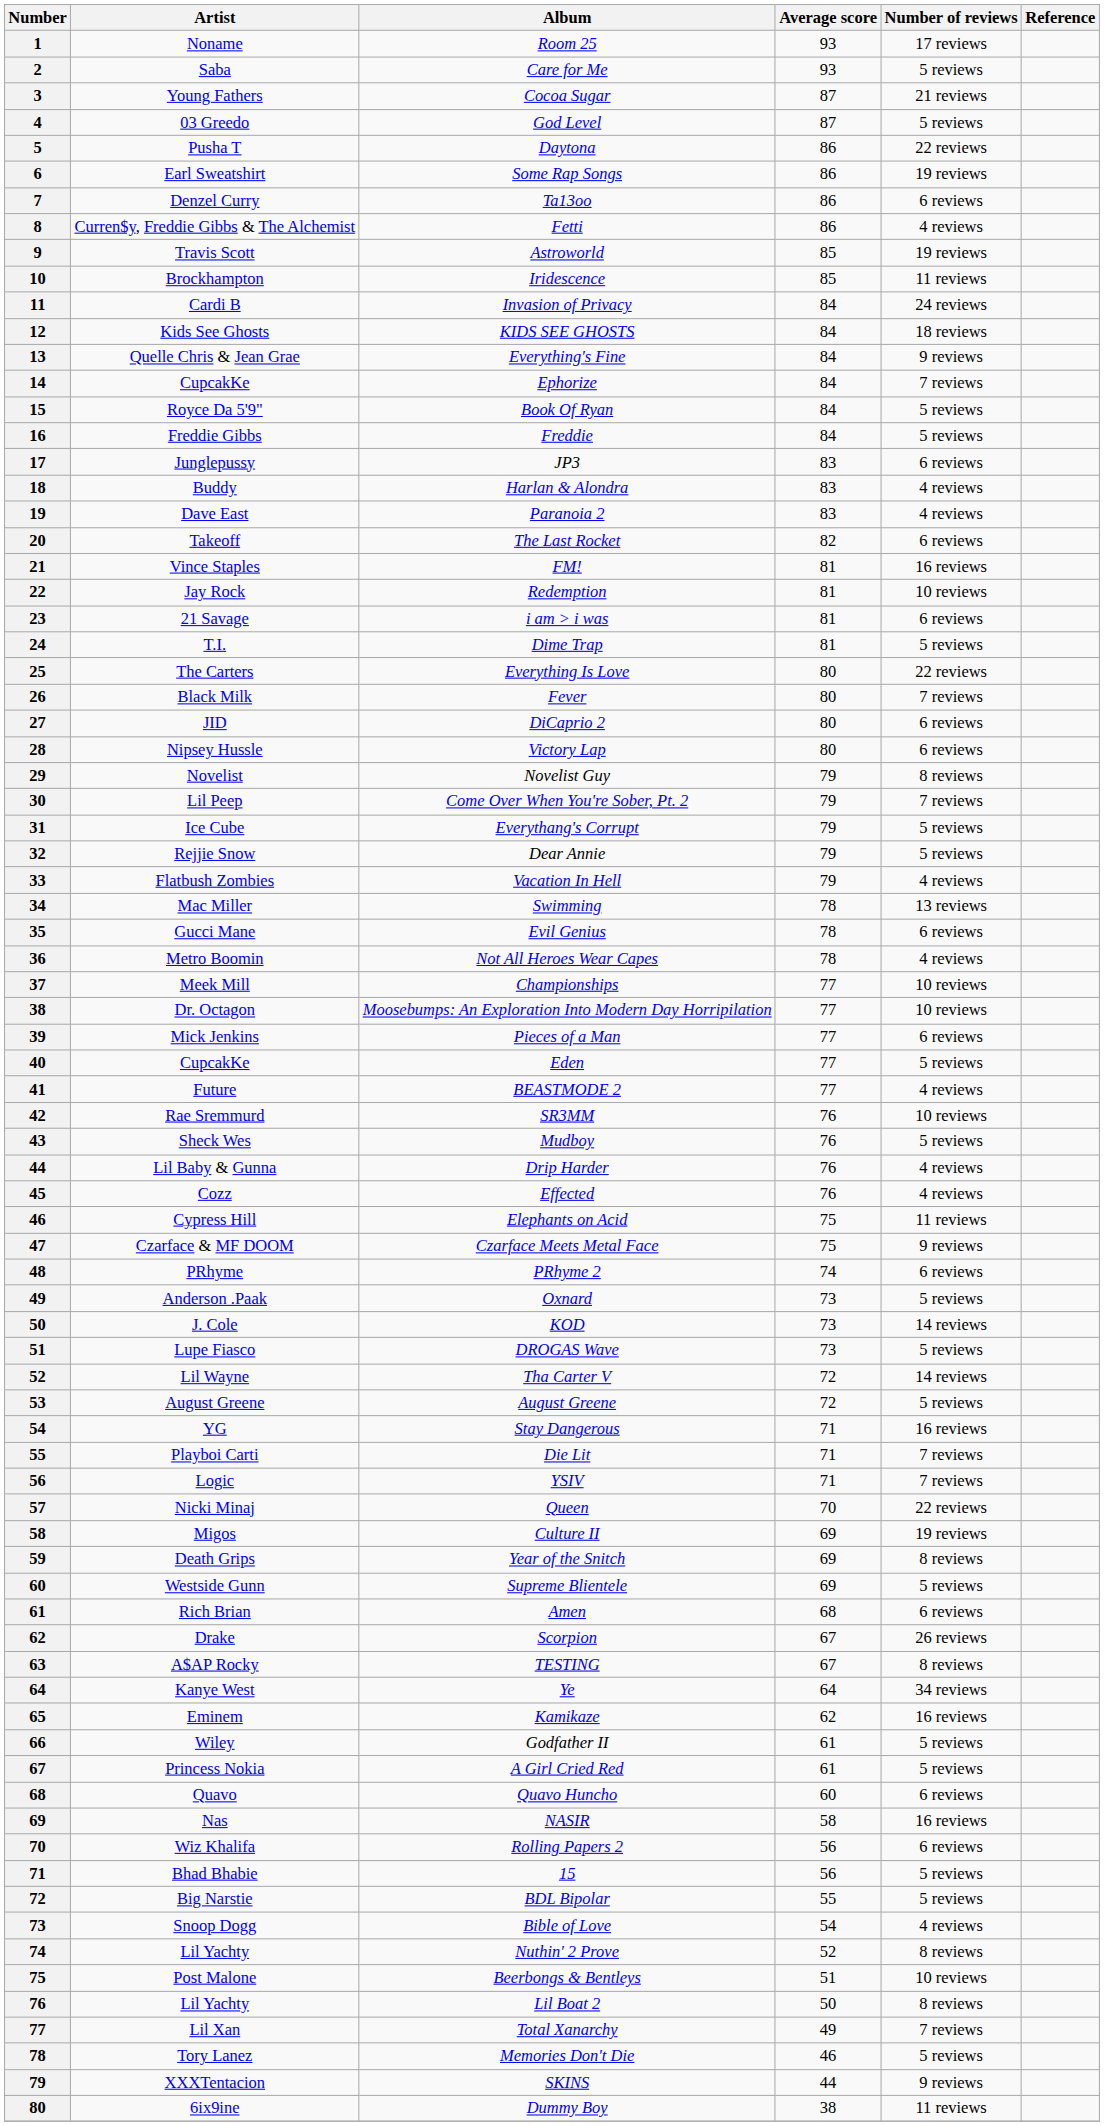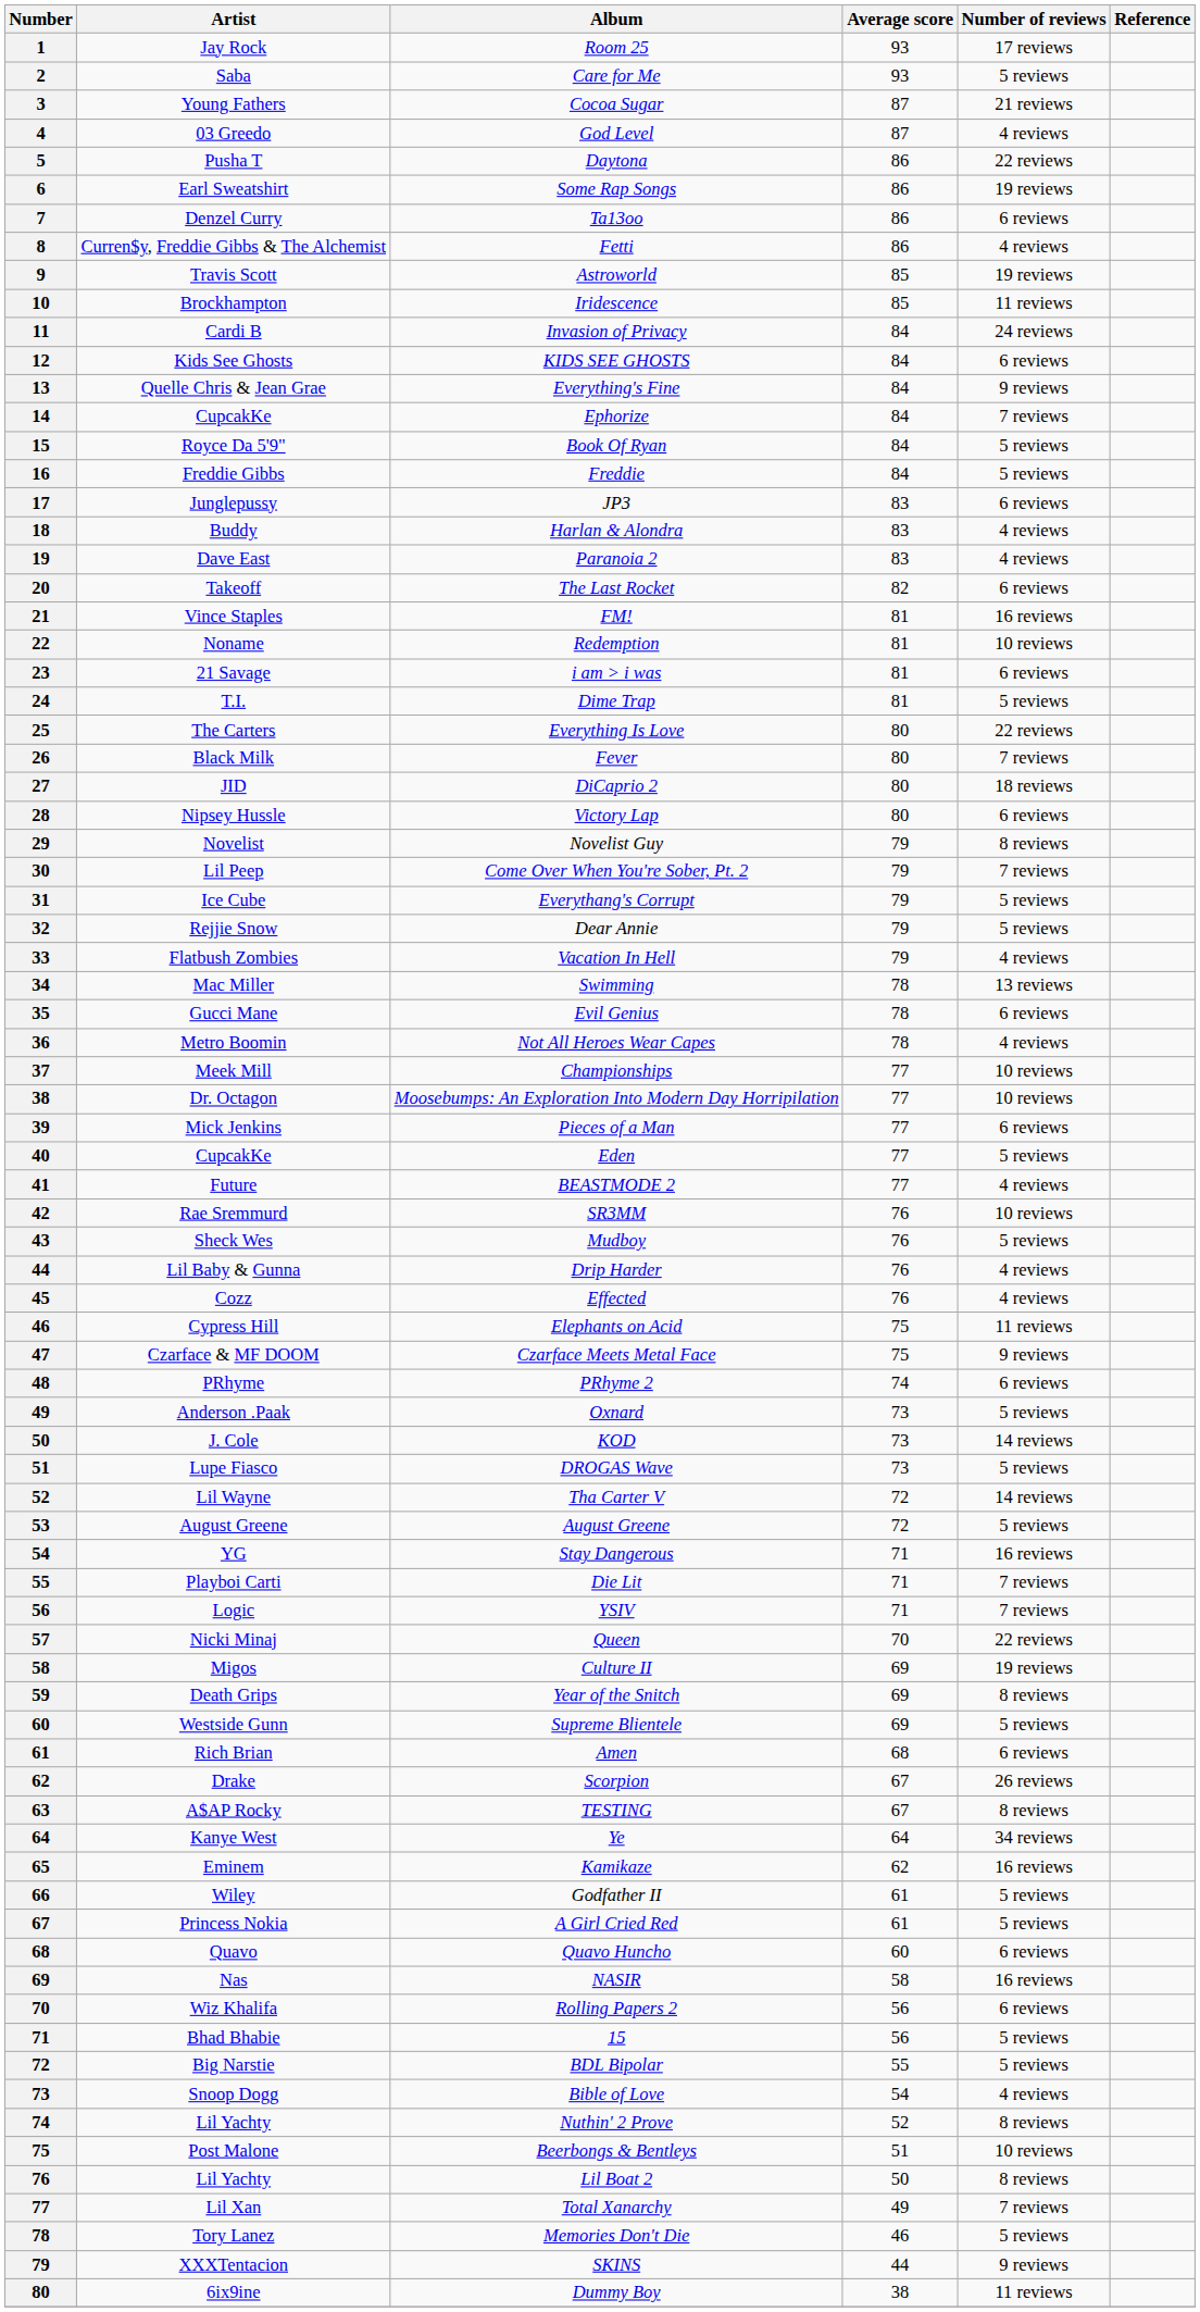 <table class="wikitable sortable" style="text-align:center;">
 <tr>
 <th scope="col">Number</th>
 <th scope="col">Artist</th>
 <th scope="col">Album</th>
 <th scope="col">Average score</th>
 <th scope="col">Number of reviews</th>
 <th scope="col">Reference</th>
 </tr>
 <tr>
 <th scope="row">1</th>
-<td><a href='#'>Noname</a></td>
+<td><a href='#'>Jay Rock</a></td>
 <td><em><a href='#'>Room 25</a></em></td>
 <td>93</td>
 <td>17 reviews</td>
 <td></td>
 </tr>
 <tr>
 <th scope="row">2</th>
 <td><a href='#'>Saba</a></td>
 <td><em><a href='#'>Care for Me</a></em></td>
 <td>93</td>
 <td>5 reviews</td>
 <td></td>
 </tr>
 <tr>
 <th scope="row">3</th>
 <td><a href='#'>Young Fathers</a></td>
 <td><em><a href='#'>Cocoa Sugar</a></em></td>
 <td>87</td>
 <td>21 reviews</td>
 <td></td>
 </tr>
 <tr>
 <th scope="row">4</th>
 <td><a href='#'>03 Greedo</a></td>
 <td><em><a href='#'>God Level</a></em></td>
 <td>87</td>
-<td>5 reviews</td>
+<td>4 reviews</td>
 <td></td>
 </tr>
 <tr>
 <th scope="row">5</th>
 <td><a href='#'>Pusha T</a></td>
 <td><em><a href='#'>Daytona</a></em></td>
 <td>86</td>
 <td>22 reviews</td>
 <td></td>
 </tr>
 <tr>
 <th scope="row">6</th>
 <td><a href='#'>Earl Sweatshirt</a></td>
 <td><em><a href='#'>Some Rap Songs</a></em></td>
 <td>86</td>
 <td>19 reviews</td>
 <td></td>
 </tr>
 <tr>
 <th scope="row">7</th>
 <td><a href='#'>Denzel Curry</a></td>
 <td><em><a href='#'>Ta13oo</a></em></td>
 <td>86</td>
 <td>6 reviews</td>
 <td></td>
 </tr>
 <tr>
 <th scope="row">8</th>
 <td><a href='#'>Curren$y</a>, <a href='#'>Freddie Gibbs</a> & <a href='#'>The Alchemist</a></td>
 <td><em><a href='#'>Fetti</a></em></td>
 <td>86</td>
 <td>4 reviews</td>
 <td></td>
 </tr>
 <tr>
 <th scope="row">9</th>
 <td><a href='#'>Travis Scott</a></td>
 <td><em><a href='#'>Astroworld</a></em></td>
 <td>85</td>
 <td>19 reviews</td>
 <td></td>
 </tr>
 <tr>
 <th scope="row">10</th>
 <td><a href='#'>Brockhampton</a></td>
 <td><em><a href='#'>Iridescence</a></em></td>
 <td>85</td>
 <td>11 reviews</td>
 <td></td>
 </tr>
 <tr>
 <th scope="row">11</th>
 <td><a href='#'>Cardi B</a></td>
 <td><em><a href='#'>Invasion of Privacy</a></em></td>
 <td>84</td>
 <td>24 reviews</td>
 <td></td>
 </tr>
 <tr>
 <th scope="row">12</th>
 <td><a href='#'>Kids See Ghosts</a></td>
 <td><em><a href='#'>KIDS SEE GHOSTS</a></em></td>
 <td>84</td>
-<td>18 reviews</td>
+<td>6 reviews</td>
 <td></td>
 </tr>
 <tr>
 <th scope="row">13</th>
 <td><a href='#'>Quelle Chris</a> & <a href='#'>Jean Grae</a></td>
 <td><em><a href='#'>Everything's Fine</a></em></td>
 <td>84</td>
 <td>9 reviews</td>
 <td></td>
 </tr>
 <tr>
 <th scope="row">14</th>
 <td><a href='#'>CupcakKe</a></td>
 <td><em><a href='#'>Ephorize</a></em></td>
 <td>84</td>
 <td>7 reviews</td>
 <td></td>
 </tr>
 <tr>
 <th scope="row">15</th>
 <td><a href='#'>Royce Da 5'9"</a></td>
 <td><em><a href='#'>Book Of Ryan</a></em></td>
 <td>84</td>
 <td>5 reviews</td>
 <td></td>
 </tr>
 <tr>
 <th scope="row">16</th>
 <td><a href='#'>Freddie Gibbs</a></td>
 <td><em><a href='#'>Freddie</a></em></td>
 <td>84</td>
 <td>5 reviews</td>
 <td></td>
 </tr>
 <tr>
 <th scope="row">17</th>
 <td><a href='#'>Junglepussy</a></td>
 <td><em>JP3</em></td>
 <td>83</td>
 <td>6 reviews</td>
 <td></td>
 </tr>
 <tr>
 <th scope="row">18</th>
 <td><a href='#'>Buddy</a></td>
 <td><em><a href='#'>Harlan & Alondra</a></em></td>
 <td>83</td>
 <td>4 reviews</td>
 <td></td>
 </tr>
 <tr>
 <th scope="row">19</th>
 <td><a href='#'>Dave East</a></td>
 <td><em><a href='#'>Paranoia 2</a></em></td>
 <td>83</td>
 <td>4 reviews</td>
 <td></td>
 </tr>
 <tr>
 <th scope="row">20</th>
 <td><a href='#'>Takeoff</a></td>
 <td><em><a href='#'>The Last Rocket</a></em></td>
 <td>82</td>
 <td>6 reviews</td>
 <td></td>
 </tr>
 <tr>
 <th scope="row">21</th>
 <td><a href='#'>Vince Staples</a></td>
 <td><em><a href='#'>FM!</a></em></td>
 <td>81</td>
 <td>16 reviews</td>
 <td></td>
 </tr>
 <tr>
 <th scope="row">22</th>
-<td><a href='#'>Jay Rock</a></td>
+<td><a href='#'>Noname</a></td>
 <td><em><a href='#'>Redemption</a></em></td>
 <td>81</td>
 <td>10 reviews</td>
 <td></td>
 </tr>
 <tr>
 <th scope="row">23</th>
 <td><a href='#'>21 Savage</a></td>
 <td><em><a href='#'>i am > i was</a></em></td>
 <td>81</td>
 <td>6 reviews</td>
 <td></td>
 </tr>
 <tr>
 <th scope="row">24</th>
 <td><a href='#'>T.I.</a></td>
 <td><em><a href='#'>Dime Trap</a></em></td>
 <td>81</td>
 <td>5 reviews</td>
 <td></td>
 </tr>
 <tr>
 <th scope="row">25</th>
 <td><a href='#'>The Carters</a></td>
 <td><em><a href='#'>Everything Is Love</a></em></td>
 <td>80</td>
 <td>22 reviews</td>
 <td></td>
 </tr>
 <tr>
 <th scope="row">26</th>
 <td><a href='#'>Black Milk</a></td>
 <td><em><a href='#'>Fever</a></em></td>
 <td>80</td>
 <td>7 reviews</td>
 <td></td>
 </tr>
 <tr>
 <th scope="row">27</th>
 <td><a href='#'>JID</a></td>
 <td><em><a href='#'>DiCaprio 2</a></em></td>
 <td>80</td>
-<td>6 reviews</td>
+<td>18 reviews</td>
 <td></td>
 </tr>
 <tr>
 <th scope="row">28</th>
 <td><a href='#'>Nipsey Hussle</a></td>
 <td><em><a href='#'>Victory Lap</a></em></td>
 <td>80</td>
 <td>6 reviews</td>
 <td></td>
 </tr>
 <tr>
 <th scope="row">29</th>
 <td><a href='#'>Novelist</a></td>
 <td><em>Novelist Guy</em></td>
 <td>79</td>
 <td>8 reviews</td>
 <td></td>
 </tr>
 <tr>
 <th scope="row">30</th>
 <td><a href='#'>Lil Peep</a></td>
 <td><em><a href='#'>Come Over When You're Sober, Pt. 2</a></em></td>
 <td>79</td>
 <td>7 reviews</td>
 <td></td>
 </tr>
 <tr>
 <th scope="row">31</th>
 <td><a href='#'>Ice Cube</a></td>
 <td><em><a href='#'>Everythang's Corrupt</a></em></td>
 <td>79</td>
 <td>5 reviews</td>
 <td></td>
 </tr>
 <tr>
 <th scope="row">32</th>
 <td><a href='#'>Rejjie Snow</a></td>
 <td><em>Dear Annie</em></td>
 <td>79</td>
 <td>5 reviews</td>
 <td></td>
 </tr>
 <tr>
 <th scope="row">33</th>
 <td><a href='#'>Flatbush Zombies</a></td>
 <td><em><a href='#'>Vacation In Hell</a></em></td>
 <td>79</td>
 <td>4 reviews</td>
 <td></td>
 </tr>
 <tr>
 <th scope="row">34</th>
 <td><a href='#'>Mac Miller</a></td>
 <td><em><a href='#'>Swimming</a></em></td>
 <td>78</td>
 <td>13 reviews</td>
 <td></td>
 </tr>
 <tr>
 <th scope="row">35</th>
 <td><a href='#'>Gucci Mane</a></td>
 <td><em><a href='#'>Evil Genius</a></em></td>
 <td>78</td>
 <td>6 reviews</td>
 <td></td>
 </tr>
 <tr>
 <th scope="row">36</th>
 <td><a href='#'>Metro Boomin</a></td>
 <td><em><a href='#'>Not All Heroes Wear Capes</a></em></td>
 <td>78</td>
 <td>4 reviews</td>
 <td></td>
 </tr>
 <tr>
 <th scope="row">37</th>
 <td><a href='#'>Meek Mill</a></td>
 <td><em><a href='#'>Championships</a></em></td>
 <td>77</td>
 <td>10 reviews</td>
 <td></td>
 </tr>
 <tr>
 <th scope="row">38</th>
 <td><a href='#'>Dr. Octagon</a></td>
 <td><em><a href='#'>Moosebumps: An Exploration Into Modern Day Horripilation</a></em></td>
 <td>77</td>
 <td>10 reviews</td>
 <td></td>
 </tr>
 <tr>
 <th scope="row">39</th>
 <td><a href='#'>Mick Jenkins</a></td>
 <td><em><a href='#'>Pieces of a Man</a></em></td>
 <td>77</td>
 <td>6 reviews</td>
 <td></td>
 </tr>
 <tr>
 <th scope="row">40</th>
 <td><a href='#'>CupcakKe</a></td>
 <td><em><a href='#'>Eden</a></em></td>
 <td>77</td>
 <td>5 reviews</td>
 <td></td>
 </tr>
 <tr>
 <th scope="row">41</th>
 <td><a href='#'>Future</a></td>
 <td><em><a href='#'>BEASTMODE 2</a></em></td>
 <td>77</td>
 <td>4 reviews</td>
 <td></td>
 </tr>
 <tr>
 <th scope="row">42</th>
 <td><a href='#'>Rae Sremmurd</a></td>
 <td><em><a href='#'>SR3MM</a></em></td>
 <td>76</td>
 <td>10 reviews</td>
 <td></td>
 </tr>
 <tr>
 <th scope="row">43</th>
 <td><a href='#'>Sheck Wes</a></td>
 <td><em><a href='#'>Mudboy</a></em></td>
 <td>76</td>
 <td>5 reviews</td>
 <td></td>
 </tr>
 <tr>
 <th scope="row">44</th>
 <td><a href='#'>Lil Baby</a> & <a href='#'>Gunna</a></td>
 <td><em><a href='#'>Drip Harder</a></em></td>
 <td>76</td>
 <td>4 reviews</td>
 <td></td>
 </tr>
 <tr>
 <th scope="row">45</th>
 <td><a href='#'>Cozz</a></td>
 <td><em><a href='#'>Effected</a></em></td>
 <td>76</td>
 <td>4 reviews</td>
 <td></td>
 </tr>
 <tr>
 <th scope="row">46</th>
 <td><a href='#'>Cypress Hill</a></td>
 <td><em><a href='#'>Elephants on Acid</a></em></td>
 <td>75</td>
 <td>11 reviews</td>
 <td></td>
 </tr>
 <tr>
 <th scope="row">47</th>
 <td><a href='#'>Czarface</a> & <a href='#'>MF DOOM</a></td>
 <td><em><a href='#'>Czarface Meets Metal Face</a></em></td>
 <td>75</td>
 <td>9 reviews</td>
 <td></td>
 </tr>
 <tr>
 <th scope="row">48</th>
 <td><a href='#'>PRhyme</a></td>
 <td><em><a href='#'>PRhyme 2</a></em></td>
 <td>74</td>
 <td>6 reviews</td>
 <td></td>
 </tr>
 <tr>
 <th scope="row">49</th>
 <td><a href='#'>Anderson .Paak</a></td>
 <td><em><a href='#'>Oxnard</a></em></td>
 <td>73</td>
 <td>5 reviews</td>
 <td></td>
 </tr>
 <tr>
 <th scope="row">50</th>
 <td><a href='#'>J. Cole</a></td>
 <td><em><a href='#'>KOD</a></em></td>
 <td>73</td>
 <td>14 reviews</td>
 <td></td>
 </tr>
 <tr>
 <th scope="row">51</th>
 <td><a href='#'>Lupe Fiasco</a></td>
 <td><em><a href='#'>DROGAS Wave</a></em></td>
 <td>73</td>
 <td>5 reviews</td>
 <td></td>
 </tr>
 <tr>
 <th scope="row">52</th>
 <td><a href='#'>Lil Wayne</a></td>
 <td><em><a href='#'>Tha Carter V</a></em></td>
 <td>72</td>
 <td>14 reviews</td>
 <td></td>
 </tr>
 <tr>
 <th scope="row">53</th>
 <td><a href='#'>August Greene</a></td>
 <td><em><a href='#'>August Greene</a></em></td>
 <td>72</td>
 <td>5 reviews</td>
 <td></td>
 </tr>
 <tr>
 <th scope="row">54</th>
 <td><a href='#'>YG</a></td>
 <td><em><a href='#'>Stay Dangerous</a></em></td>
 <td>71</td>
 <td>16 reviews</td>
 <td></td>
 </tr>
 <tr>
 <th scope="row">55</th>
 <td><a href='#'>Playboi Carti</a></td>
 <td><em><a href='#'>Die Lit</a></em></td>
 <td>71</td>
 <td>7 reviews</td>
 <td></td>
 </tr>
 <tr>
 <th scope="row">56</th>
 <td><a href='#'>Logic</a></td>
 <td><em><a href='#'>YSIV</a></em></td>
 <td>71</td>
 <td>7 reviews</td>
 <td></td>
 </tr>
 <tr>
 <th scope="row">57</th>
 <td><a href='#'>Nicki Minaj</a></td>
 <td><em><a href='#'>Queen</a></em></td>
 <td>70</td>
 <td>22 reviews</td>
 <td></td>
 </tr>
 <tr>
 <th scope="row">58</th>
 <td><a href='#'>Migos</a></td>
 <td><em><a href='#'>Culture II</a></em></td>
 <td>69</td>
 <td>19 reviews</td>
 <td></td>
 </tr>
 <tr>
 <th scope="row">59</th>
 <td><a href='#'>Death Grips</a></td>
 <td><em><a href='#'>Year of the Snitch</a></em></td>
 <td>69</td>
 <td>8 reviews</td>
 <td></td>
 </tr>
 <tr>
 <th scope="row">60</th>
 <td><a href='#'>Westside Gunn</a></td>
 <td><em><a href='#'>Supreme Blientele</a></em></td>
 <td>69</td>
 <td>5 reviews</td>
 <td></td>
 </tr>
 <tr>
 <th scope="row">61</th>
 <td><a href='#'>Rich Brian</a></td>
 <td><em><a href='#'>Amen</a></em></td>
 <td>68</td>
 <td>6 reviews</td>
 <td></td>
 </tr>
 <tr>
 <th scope="row">62</th>
 <td><a href='#'>Drake</a></td>
 <td><em><a href='#'>Scorpion</a></em></td>
 <td>67</td>
 <td>26 reviews</td>
 <td></td>
 </tr>
 <tr>
 <th scope="row">63</th>
 <td><a href='#'>A$AP Rocky</a></td>
 <td><em><a href='#'>TESTING</a></em></td>
 <td>67</td>
 <td>8 reviews</td>
 <td></td>
 </tr>
 <tr>
 <th scope="row">64</th>
 <td><a href='#'>Kanye West</a></td>
 <td><em><a href='#'>Ye</a></em></td>
 <td>64</td>
 <td>34 reviews</td>
 <td></td>
 </tr>
 <tr>
 <th scope="row">65</th>
 <td><a href='#'>Eminem</a></td>
 <td><em><a href='#'>Kamikaze</a></em></td>
 <td>62</td>
 <td>16 reviews</td>
 <td></td>
 </tr>
 <tr>
 <th scope="row">66</th>
 <td><a href='#'>Wiley</a></td>
 <td><em>Godfather II</em></td>
 <td>61</td>
 <td>5 reviews</td>
 <td></td>
 </tr>
 <tr>
 <th scope="row">67</th>
 <td><a href='#'>Princess Nokia</a></td>
 <td><em><a href='#'>A Girl Cried Red</a></em></td>
 <td>61</td>
 <td>5 reviews</td>
 <td></td>
 </tr>
 <tr>
 <th scope="row">68</th>
 <td><a href='#'>Quavo</a></td>
 <td><em><a href='#'>Quavo Huncho</a></em></td>
 <td>60</td>
 <td>6 reviews</td>
 <td></td>
 </tr>
 <tr>
 <th scope="row">69</th>
 <td><a href='#'>Nas</a></td>
 <td><em><a href='#'>NASIR</a></em></td>
 <td>58</td>
 <td>16 reviews</td>
 <td></td>
 </tr>
 <tr>
 <th scope="row">70</th>
 <td><a href='#'>Wiz Khalifa</a></td>
 <td><em><a href='#'>Rolling Papers 2</a></em></td>
 <td>56</td>
 <td>6 reviews</td>
 <td></td>
 </tr>
 <tr>
 <th scope="row">71</th>
 <td><a href='#'>Bhad Bhabie</a></td>
 <td><em><a href='#'>15</a></em></td>
 <td>56</td>
 <td>5 reviews</td>
 <td></td>
 </tr>
 <tr>
 <th scope="row">72</th>
 <td><a href='#'>Big Narstie</a></td>
 <td><em><a href='#'>BDL Bipolar</a></em></td>
 <td>55</td>
 <td>5 reviews</td>
 <td></td>
 </tr>
 <tr>
 <th scope="row">73</th>
 <td><a href='#'>Snoop Dogg</a></td>
 <td><em><a href='#'>Bible of Love</a></em></td>
 <td>54</td>
 <td>4 reviews</td>
 <td></td>
 </tr>
 <tr>
 <th scope="row">74</th>
 <td><a href='#'>Lil Yachty</a></td>
 <td><em><a href='#'>Nuthin' 2 Prove</a></em></td>
 <td>52</td>
 <td>8 reviews</td>
 <td></td>
 </tr>
 <tr>
 <th scope="row">75</th>
 <td><a href='#'>Post Malone</a></td>
 <td><em><a href='#'>Beerbongs & Bentleys</a></em></td>
 <td>51</td>
 <td>10 reviews</td>
 <td></td>
 </tr>
 <tr>
 <th scope="row">76</th>
 <td><a href='#'>Lil Yachty</a></td>
 <td><em><a href='#'>Lil Boat 2</a></em></td>
 <td>50</td>
 <td>8 reviews</td>
 <td></td>
 </tr>
 <tr>
 <th scope="row">77</th>
 <td><a href='#'>Lil Xan</a></td>
 <td><em><a href='#'>Total Xanarchy</a></em></td>
 <td>49</td>
 <td>7 reviews</td>
 <td></td>
 </tr>
 <tr>
 <th scope="row">78</th>
 <td><a href='#'>Tory Lanez</a></td>
 <td><em><a href='#'>Memories Don't Die</a></em></td>
 <td>46</td>
 <td>5 reviews</td>
 <td></td>
 </tr>
 <tr>
 <th scope="row">79</th>
 <td><a href='#'>XXXTentacion</a></td>
 <td><em><a href='#'>SKINS</a></em></td>
 <td>44</td>
 <td>9 reviews</td>
 <td></td>
 </tr>
 <tr>
 <th scope="row">80</th>
 <td><a href='#'>6ix9ine</a></td>
 <td><em><a href='#'>Dummy Boy</a></em></td>
 <td>38</td>
 <td>11 reviews</td>
 <td></td>
 </tr>
 <tr>
 </tr>
 </table>
